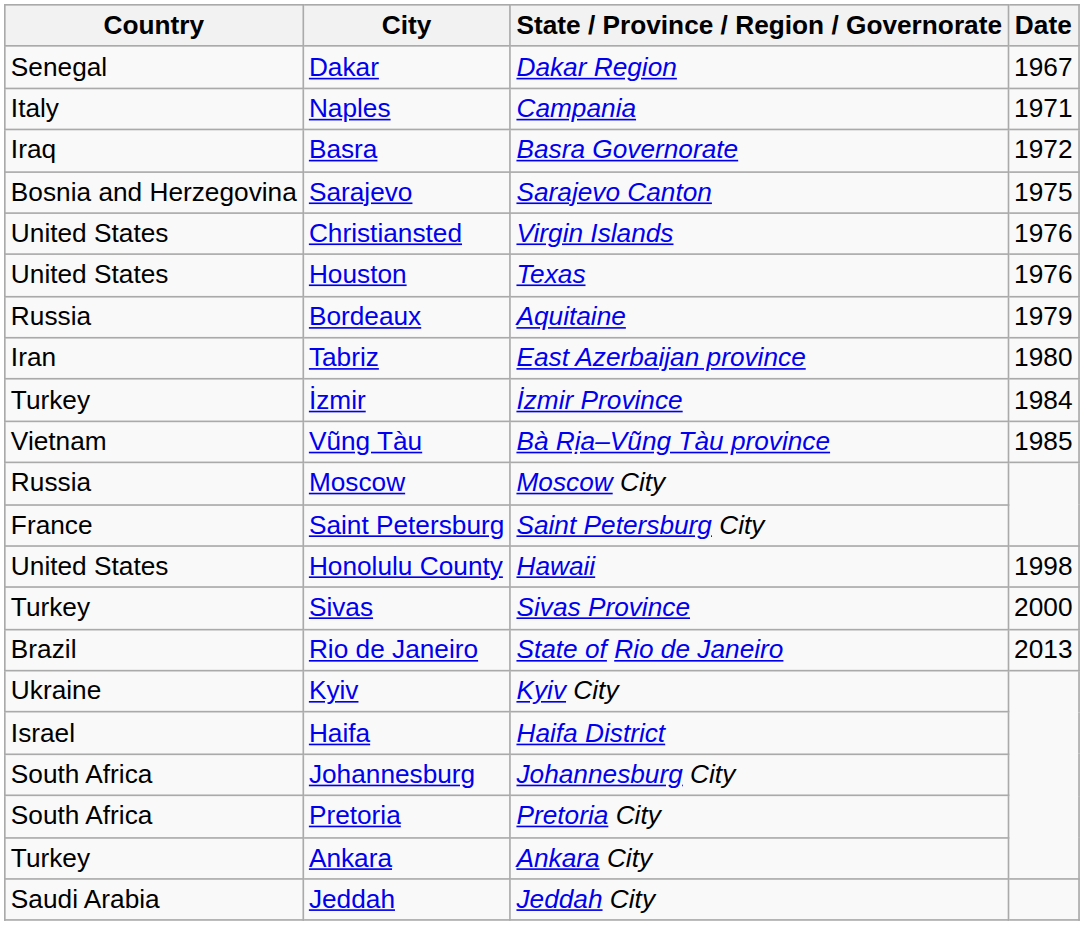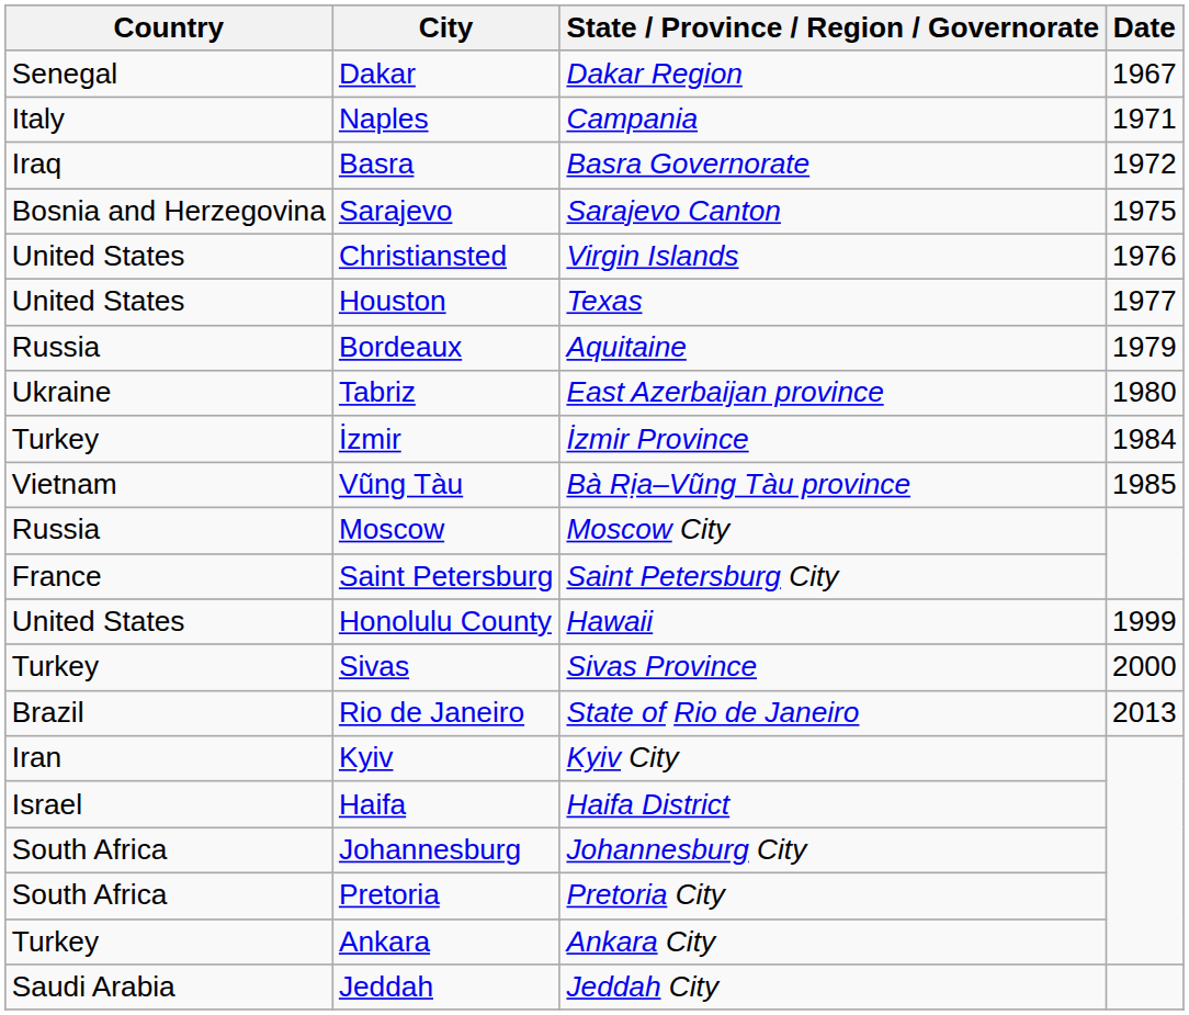 <table class="wikitable">
 <tr>
 <th>Country</th>
 <th>City</th>
 <th>State / Province / Region / Governorate</th>
 <th>Date</th>
 </tr>
 <tr>
 <td>Senegal</td>
 <td> <a href='#'>Dakar</a></td>
 <td><em><a href='#'>Dakar Region</a></em></td>
 <td>1967</td>
 </tr>
 <tr>
 <td>Italy</td>
 <td> <a href='#'>Naples</a></td>
 <td><em><a href='#'>Campania</a></em></td>
 <td>1971</td>
 </tr>
 <tr>
 <td>Iraq</td>
 <td> <a href='#'>Basra</a></td>
 <td><em><a href='#'>Basra Governorate</a></em></td>
 <td>1972</td>
 </tr>
 <tr>
 <td>Bosnia and Herzegovina</td>
 <td> <a href='#'>Sarajevo</a></td>
 <td><em><a href='#'>Sarajevo Canton</a></em></td>
 <td>1975</td>
 </tr>
 <tr>
 <td>United States</td>
 <td> <a href='#'>Christiansted</a></td>
 <td><em><a href='#'>Virgin Islands</a></em></td>
 <td>1976</td>
 </tr>
 <tr>
 <td>United States</td>
 <td> <a href='#'>Houston</a></td>
 <td><em><a href='#'>Texas</a></em></td>
-<td>1976</td>
+<td>1977</td>
 </tr>
 <tr>
 <td>Russia</td>
 <td> <a href='#'>Bordeaux</a></td>
 <td><em><a href='#'>Aquitaine</a></em></td>
 <td>1979</td>
 </tr>
 <tr>
-<td>Iran</td>
+<td>Ukraine</td>
 <td> <a href='#'>Tabriz</a></td>
 <td><em><a href='#'>East Azerbaijan province</a></em></td>
 <td>1980</td>
 </tr>
 <tr>
 <td>Turkey</td>
 <td> <a href='#'>İzmir</a></td>
 <td><em><a href='#'>İzmir Province</a></em></td>
 <td>1984</td>
 </tr>
 <tr>
 <td>Vietnam</td>
 <td> <a href='#'>Vũng Tàu</a></td>
 <td><em><a href='#'>Bà Rịa–Vũng Tàu province</a></em></td>
 <td>1985</td>
 </tr>
 <tr>
 <td>Russia</td>
 <td> <a href='#'>Moscow</a></td>
 <td><em><a href='#'>Moscow</a> City</em></td>
 </tr>
 <tr>
 <td>France</td>
 <td> <a href='#'>Saint Petersburg</a></td>
 <td><em><a href='#'>Saint Petersburg</a> City</em></td>
 </tr>
 <tr>
 <td>United States</td>
 <td> <a href='#'>Honolulu County</a></td>
 <td><em><a href='#'>Hawaii</a></em></td>
-<td>1998</td>
+<td>1999</td>
 </tr>
 <tr>
 <td>Turkey</td>
 <td> <a href='#'>Sivas</a></td>
 <td><em><a href='#'>Sivas Province</a></em></td>
 <td>2000</td>
 </tr>
 <tr>
 <td>Brazil</td>
 <td> <a href='#'>Rio de Janeiro</a></td>
 <td><em><a href='#'>State of</a> <a href='#'>Rio de Janeiro</a></em></td>
 <td>2013</td>
 </tr>
 <tr>
-<td>Ukraine</td>
+<td>Iran</td>
 <td> <a href='#'>Kyiv</a></td>
 <td><em><a href='#'>Kyiv</a> City</em></td>
 </tr>
 <tr>
 <td>Israel</td>
 <td> <a href='#'>Haifa</a></td>
 <td><em><a href='#'>Haifa District</a></em></td>
 </tr>
 <tr>
 <td>South Africa</td>
 <td> <a href='#'>Johannesburg</a></td>
 <td><em><a href='#'>Johannesburg</a> City</em></td>
 </tr>
 <tr>
 <td>South Africa</td>
 <td> <a href='#'>Pretoria</a></td>
 <td><em><a href='#'>Pretoria</a> City</em></td>
 </tr>
 <tr>
 <td>Turkey</td>
 <td> <a href='#'>Ankara</a></td>
 <td><em><a href='#'>Ankara</a> City</em></td>
 </tr>
 <tr>
 <td>Saudi Arabia</td>
 <td> <a href='#'>Jeddah</a></td>
 <td><em><a href='#'>Jeddah</a> City</em></td>
 <td></td>
 </tr>
 </table>
